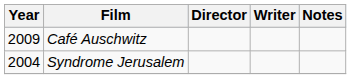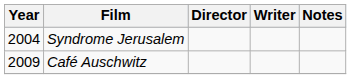 <table class="wikitable sortable">
 <tr style="background:#b0c4de; text-align:center;">
 <th>Year</th>
 <th>Film</th>
 <th>Director</th>
 <th>Writer</th>
 <th>Notes</th>
 </tr>
 <tr>
+<td>2004</td>
+<td><em>Syndrome Jerusalem</em></td>
+<td></td>
+<td></td>
+<td></td>
+</tr>
+<tr>
 <td>2009</td>
 <td><em>Café Auschwitz</em></td>
 <td></td>
 <td></td>
 <td></td>
 </tr>
 <tr>
-<td>2004</td>
-<td><em>Syndrome Jerusalem</em></td>
-<td></td>
-<td></td>
-<td></td>
-</tr>
-<tr>
 </tr>
 </table>
